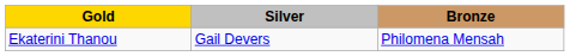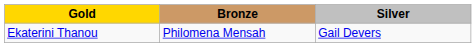 <table class="wikitable" style="text-align:left">
 <tr align="center">
 <td width=200 bgcolor=gold><strong>Gold</strong></td>
+<td width=200 bgcolor=CC9966><strong>Bronze</strong></td>
 <td width=200 bgcolor=silver><strong>Silver</strong></td>
-<td width=200 bgcolor=CC9966><strong>Bronze</strong></td>
 </tr>
 <tr>
 <td><a href='#'>Ekaterini Thanou</a><br><em></em></td>
+<td><a href='#'>Philomena Mensah</a><br><em></em></td>
 <td><a href='#'>Gail Devers</a><br><em></em></td>
-<td><a href='#'>Philomena Mensah</a><br><em></em></td>
 </tr>
 </table>
